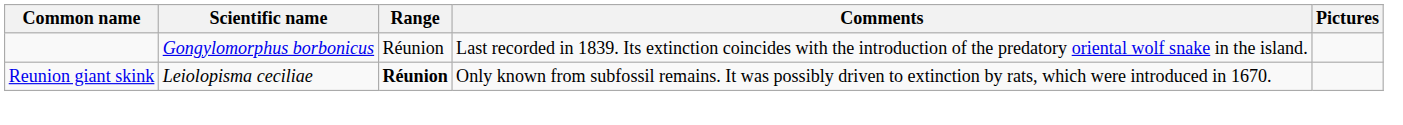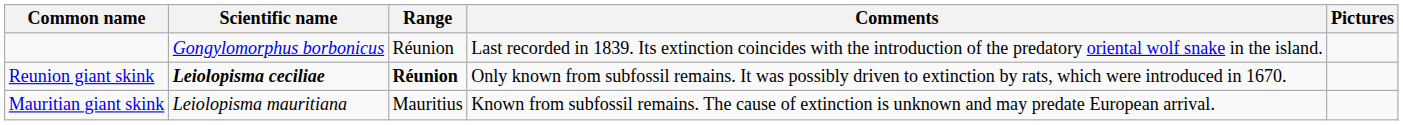 <table class="wikitable sortable">
 <tr>
 <th>Common name</th>
 <th>Scientific name</th>
 <th>Range</th>
 <th class="unsortable">Comments</th>
 <th class="unsortable">Pictures</th>
 </tr>
 <tr>
 <td></td>
 <td><em><a href='#'>Gongylomorphus borbonicus</a></em></td>
 <td>Réunion</td>
 <td>Last recorded in 1839. Its extinction coincides with the introduction of the predatory <a href='#'>oriental wolf snake</a> in the island.</td>
 <td></td>
 </tr>
 <tr>
 <td><a href='#'>Reunion giant skink</a></td>
-<td><em>Leiolopisma ceciliae</em></td>
+<td><strong><em>Leiolopisma ceciliae</em></strong></td>
 <td><strong>Réunion</strong></td>
 <td>Only known from subfossil remains. It was possibly driven to extinction by rats, which were introduced in 1670.</td>
 <td></td>
 </tr>
+<tr>
+<td><a href='#'>Mauritian giant skink</a></td>
+<td><em>Leiolopisma mauritiana</em></td>
+<td>Mauritius</td>
+<td>Known from subfossil remains. The cause of extinction is unknown and may predate European arrival.</td>
+<td></td>
+</tr>
 </table>
